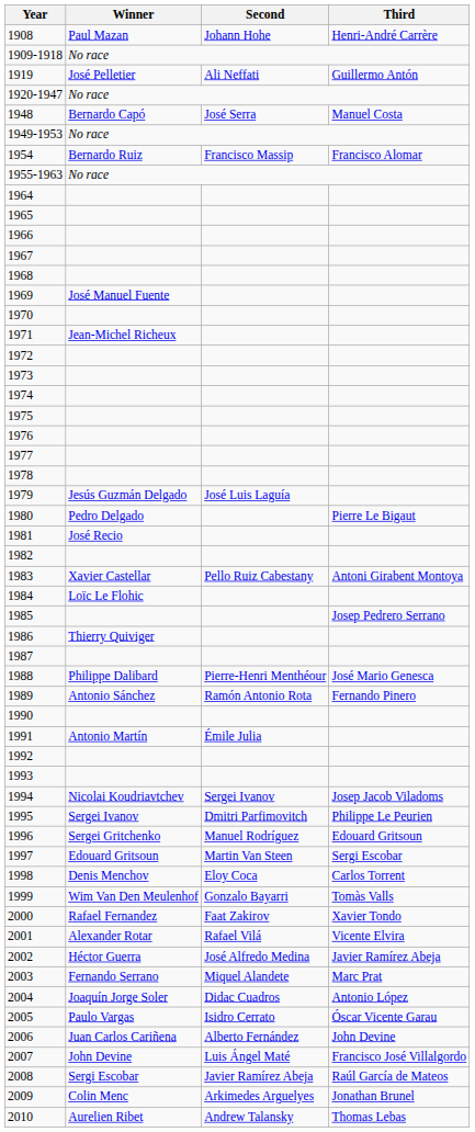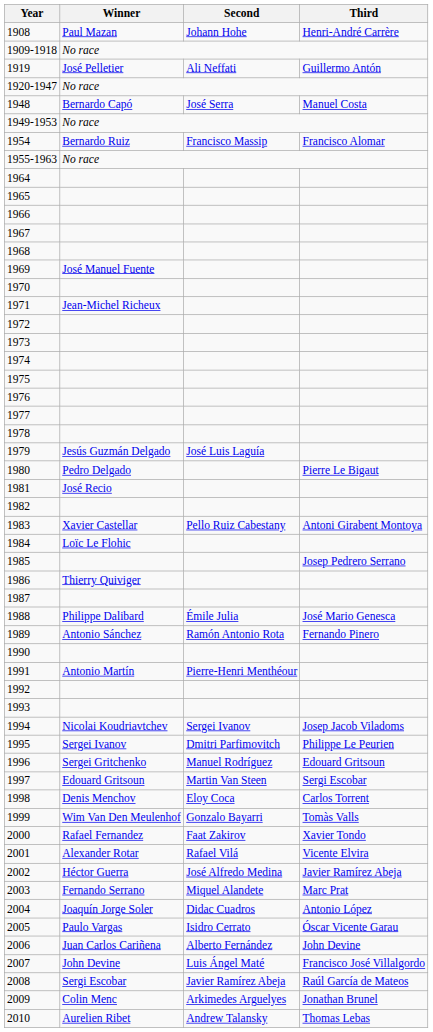 <table class=wikitable>
 <tr>
 <th>Year</th>
 <th>Winner</th>
 <th>Second</th>
 <th>Third</th>
 </tr>
 <tr>
 <td>1908</td>
 <td> <a href='#'>Paul Mazan</a></td>
 <td> <a href='#'>Johann Hohe</a></td>
 <td> <a href='#'>Henri-André Carrère</a></td>
 </tr>
 <tr>
 <td>1909-1918</td>
 <td colspan=3><em>No race</em></td>
 </tr>
 <tr>
 <td>1919</td>
 <td> <a href='#'>José Pelletier</a></td>
 <td> <a href='#'>Ali Neffati</a></td>
 <td> <a href='#'>Guillermo Antón</a></td>
 </tr>
 <tr>
 <td>1920-1947</td>
 <td colspan=3><em>No race</em></td>
 </tr>
 <tr>
 <td>1948</td>
 <td> <a href='#'>Bernardo Capó</a></td>
 <td> <a href='#'>José Serra</a></td>
 <td> <a href='#'>Manuel Costa</a></td>
 </tr>
 <tr>
 <td>1949-1953</td>
 <td colspan=3><em>No race</em></td>
 </tr>
 <tr>
 <td>1954</td>
 <td> <a href='#'>Bernardo Ruiz</a></td>
 <td> <a href='#'>Francisco Massip</a></td>
 <td> <a href='#'>Francisco Alomar</a></td>
 </tr>
 <tr>
 <td>1955-1963</td>
 <td colspan=3><em>No race</em></td>
 </tr>
 <tr>
 <td>1964</td>
 <td></td>
 <td></td>
 <td></td>
 </tr>
 <tr>
 <td>1965</td>
 <td></td>
 <td></td>
 <td></td>
 </tr>
 <tr>
 <td>1966</td>
 <td></td>
 <td></td>
 <td></td>
 </tr>
 <tr>
 <td>1967</td>
 <td></td>
 <td></td>
 <td></td>
 </tr>
 <tr>
 <td>1968</td>
 <td></td>
 <td></td>
 <td></td>
 </tr>
 <tr>
 <td>1969</td>
 <td> <a href='#'>José Manuel Fuente</a></td>
 <td></td>
 <td></td>
 </tr>
 <tr>
 <td>1970</td>
 <td></td>
 <td></td>
 <td></td>
 </tr>
 <tr>
 <td>1971</td>
 <td> <a href='#'>Jean-Michel Richeux</a></td>
 <td></td>
 <td></td>
 </tr>
 <tr>
 <td>1972</td>
 <td></td>
 <td></td>
 <td></td>
 </tr>
 <tr>
 <td>1973</td>
 <td></td>
 <td></td>
 <td></td>
 </tr>
 <tr>
 <td>1974</td>
 <td></td>
 <td></td>
 <td></td>
 </tr>
 <tr>
 <td>1975</td>
 <td></td>
 <td></td>
 <td></td>
 </tr>
 <tr>
 <td>1976</td>
 <td></td>
 <td></td>
 <td></td>
 </tr>
 <tr>
 <td>1977</td>
 <td></td>
 <td></td>
 <td></td>
 </tr>
 <tr>
 <td>1978</td>
 <td></td>
 <td></td>
 <td></td>
 </tr>
 <tr>
 <td>1979</td>
 <td> <a href='#'>Jesús Guzmán Delgado</a></td>
 <td> <a href='#'>José Luis Laguía</a></td>
 <td></td>
 </tr>
 <tr>
 <td>1980</td>
 <td> <a href='#'>Pedro Delgado</a></td>
 <td></td>
 <td> <a href='#'>Pierre Le Bigaut</a></td>
 </tr>
 <tr>
 <td>1981</td>
 <td> <a href='#'>José Recio</a></td>
 <td></td>
 <td></td>
 </tr>
 <tr>
 <td>1982</td>
 <td></td>
 <td></td>
 <td></td>
 </tr>
 <tr>
 <td>1983</td>
 <td> <a href='#'>Xavier Castellar</a></td>
 <td> <a href='#'>Pello Ruiz Cabestany</a></td>
 <td> <a href='#'>Antoni Girabent Montoya</a></td>
 </tr>
 <tr>
 <td>1984</td>
 <td> <a href='#'>Loïc Le Flohic</a></td>
 <td></td>
 <td></td>
 </tr>
 <tr>
 <td>1985</td>
 <td></td>
 <td></td>
 <td> <a href='#'>Josep Pedrero Serrano</a></td>
 </tr>
 <tr>
 <td>1986</td>
 <td> <a href='#'>Thierry Quiviger</a></td>
 <td></td>
 <td></td>
 </tr>
 <tr>
 <td>1987</td>
 <td></td>
 <td></td>
 <td></td>
 </tr>
 <tr>
 <td>1988</td>
 <td> <a href='#'>Philippe Dalibard</a></td>
-<td> <a href='#'>Pierre-Henri Menthéour</a></td>
+<td> <a href='#'>Émile Julia</a></td>
 <td> <a href='#'>José Mario Genesca</a></td>
 </tr>
 <tr>
 <td>1989</td>
 <td> <a href='#'>Antonio Sánchez</a></td>
 <td> <a href='#'>Ramón Antonio Rota</a></td>
 <td> <a href='#'>Fernando Pinero</a></td>
 </tr>
 <tr>
 <td>1990</td>
 <td></td>
 <td></td>
 <td></td>
 </tr>
 <tr>
 <td>1991</td>
 <td> <a href='#'>Antonio Martín</a></td>
-<td> <a href='#'>Émile Julia</a></td>
+<td> <a href='#'>Pierre-Henri Menthéour</a></td>
 <td></td>
 </tr>
 <tr>
 <td>1992</td>
 <td></td>
 <td></td>
 <td></td>
 </tr>
 <tr>
 <td>1993</td>
 <td></td>
 <td></td>
 <td></td>
 </tr>
 <tr>
 <td>1994</td>
 <td> <a href='#'>Nicolai Koudriavtchev</a></td>
 <td> <a href='#'>Sergei Ivanov</a></td>
 <td> <a href='#'>Josep Jacob Viladoms</a></td>
 </tr>
 <tr>
 <td>1995</td>
 <td> <a href='#'>Sergei Ivanov</a></td>
 <td> <a href='#'>Dmitri Parfimovitch</a></td>
 <td> <a href='#'>Philippe Le Peurien</a></td>
 </tr>
 <tr>
 <td>1996</td>
 <td> <a href='#'>Sergei Gritchenko</a></td>
 <td> <a href='#'>Manuel Rodríguez</a></td>
 <td> <a href='#'>Edouard Gritsoun</a></td>
 </tr>
 <tr>
 <td>1997</td>
 <td> <a href='#'>Edouard Gritsoun</a></td>
 <td> <a href='#'>Martin Van Steen</a></td>
 <td> <a href='#'>Sergi Escobar</a></td>
 </tr>
 <tr>
 <td>1998</td>
 <td> <a href='#'>Denis Menchov</a></td>
 <td> <a href='#'>Eloy Coca</a></td>
 <td> <a href='#'>Carlos Torrent</a></td>
 </tr>
 <tr>
 <td>1999</td>
 <td> <a href='#'>Wim Van Den Meulenhof</a></td>
 <td> <a href='#'>Gonzalo Bayarri</a></td>
 <td> <a href='#'>Tomàs Valls</a></td>
 </tr>
 <tr>
 <td>2000</td>
 <td> <a href='#'>Rafael Fernandez</a></td>
 <td> <a href='#'>Faat Zakirov</a></td>
 <td> <a href='#'>Xavier Tondo</a></td>
 </tr>
 <tr>
 <td>2001</td>
 <td> <a href='#'>Alexander Rotar</a></td>
 <td> <a href='#'>Rafael Vilá</a></td>
 <td> <a href='#'>Vicente Elvira</a></td>
 </tr>
 <tr>
 <td>2002</td>
 <td> <a href='#'>Héctor Guerra</a></td>
 <td> <a href='#'>José Alfredo Medina</a></td>
 <td> <a href='#'>Javier Ramírez Abeja</a></td>
 </tr>
 <tr>
 <td>2003</td>
 <td> <a href='#'>Fernando Serrano</a></td>
 <td> <a href='#'>Miquel Alandete</a></td>
 <td> <a href='#'>Marc Prat</a></td>
 </tr>
 <tr>
 <td>2004</td>
 <td> <a href='#'>Joaquín Jorge Soler</a></td>
 <td> <a href='#'>Didac Cuadros</a></td>
 <td> <a href='#'>Antonio López</a></td>
 </tr>
 <tr>
 <td>2005</td>
 <td> <a href='#'>Paulo Vargas</a></td>
 <td> <a href='#'>Isidro Cerrato</a></td>
 <td> <a href='#'>Óscar Vicente Garau</a></td>
 </tr>
 <tr>
 <td>2006</td>
 <td> <a href='#'>Juan Carlos Cariñena</a></td>
 <td> <a href='#'>Alberto Fernández</a></td>
 <td> <a href='#'>John Devine</a></td>
 </tr>
 <tr>
 <td>2007</td>
 <td> <a href='#'>John Devine</a></td>
 <td> <a href='#'>Luis Ángel Maté</a></td>
 <td> <a href='#'>Francisco José Villalgordo</a></td>
 </tr>
 <tr>
 <td>2008</td>
 <td> <a href='#'>Sergi Escobar</a></td>
 <td> <a href='#'>Javier Ramírez Abeja</a></td>
 <td> <a href='#'>Raúl García de Mateos</a></td>
 </tr>
 <tr>
 <td>2009</td>
 <td> <a href='#'>Colin Menc</a></td>
 <td> <a href='#'>Arkimedes Arguelyes</a></td>
 <td> <a href='#'>Jonathan Brunel</a></td>
 </tr>
 <tr>
 <td>2010</td>
 <td> <a href='#'>Aurelien Ribet</a></td>
 <td> <a href='#'>Andrew Talansky</a></td>
 <td> <a href='#'>Thomas Lebas</a></td>
 </tr>
 </table>
